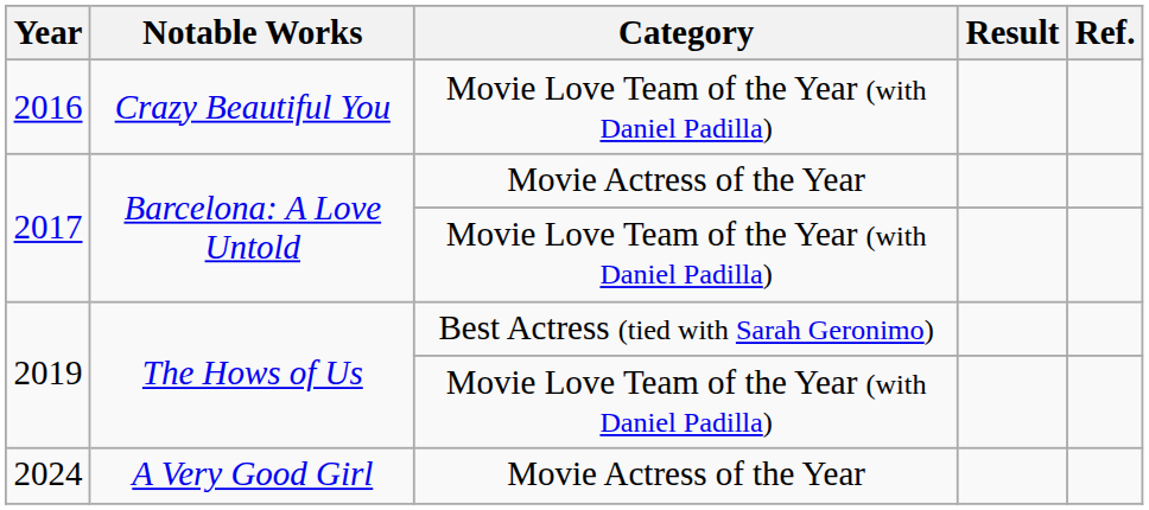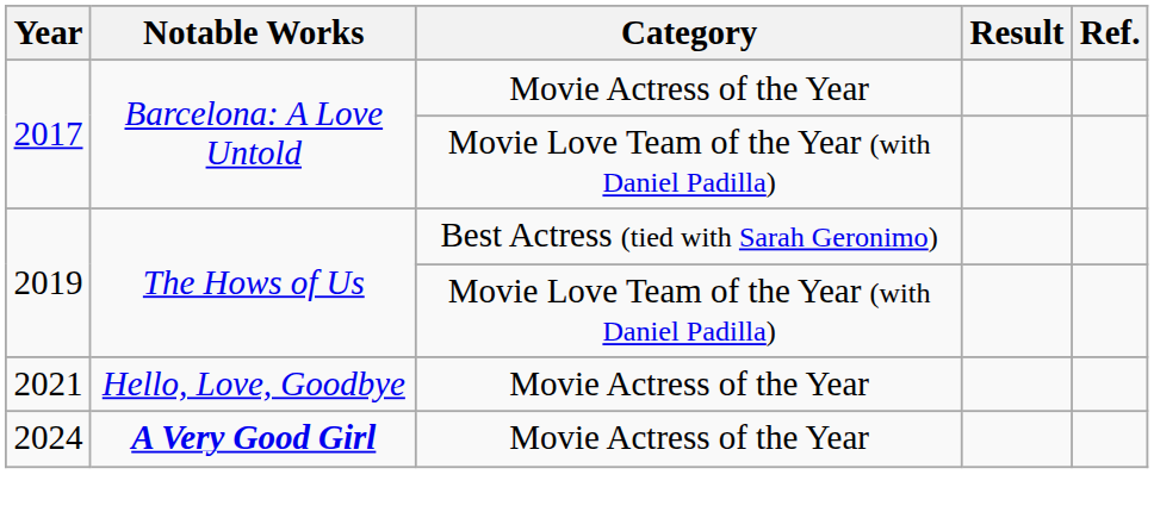 <table class="wikitable sortable"  style="text-align:center; width:60%;">
 <tr>
 <th>Year</th>
 <th>Notable Works</th>
 <th>Category</th>
 <th>Result</th>
 <th>Ref.</th>
-</tr>
-<tr>
-<td><a href='#'>2016</a></td>
-<td><em><a href='#'>Crazy Beautiful You</a></em></td>
-<td>Movie Love Team of the Year <small>(with <a href='#'>Daniel Padilla</a>)</small></td>
-<td></td>
-<td></td>
 </tr>
 <tr>
 <td rowspan=2><a href='#'>2017</a></td>
 <td rowspan=2><em><a href='#'>Barcelona: A Love Untold</a></em></td>
 <td>Movie Actress of the Year</td>
 <td></td>
 <td></td>
 </tr>
 <tr>
 <td>Movie Love Team of the Year <small>(with <a href='#'>Daniel Padilla</a>)</small></td>
 <td></td>
 <td></td>
 </tr>
 <tr>
 <td rowspan=2>2019</td>
 <td rowspan=2><em><a href='#'>The Hows of Us</a></em></td>
 <td>Best Actress <small>(tied with <a href='#'>Sarah Geronimo</a>)</small></td>
 <td></td>
 <td></td>
 </tr>
 <tr>
 <td>Movie Love Team of the Year <small>(with <a href='#'>Daniel Padilla</a>)</small></td>
 <td></td>
 <td></td>
 </tr>
 <tr>
+<td>2021</td>
+<td><em><a href='#'>Hello, Love, Goodbye</a></em></td>
+<td>Movie Actress of the Year</td>
+<td></td>
+<td></td>
+</tr>
+<tr>
 <td>2024</td>
-<td><em><a href='#'>A Very Good Girl</a></em></td>
+<td><strong><em><a href='#'>A Very Good Girl</a></em></strong></td>
 <td>Movie Actress of the Year</td>
 <td></td>
 <td></td>
 </tr>
 </table>
